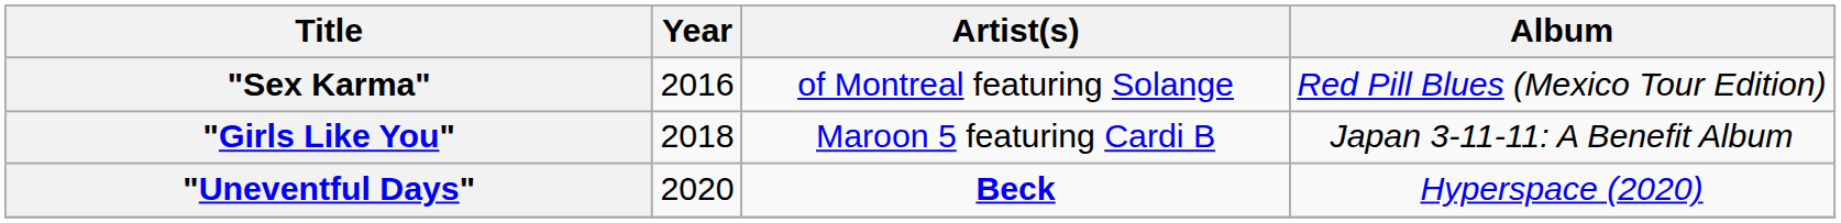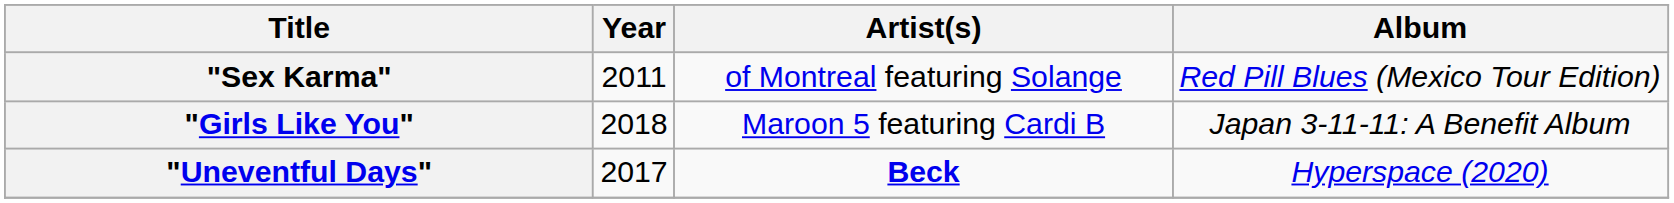 <table class="wikitable plainrowheaders" style="text-align:center;">
 <tr>
 <th scope="col" style="width:19em;">Title</th>
 <th scope="col" style="width:1em;">Year</th>
 <th scope="col" style="width:16em;">Artist(s)</th>
 <th scope="col">Album</th>
 </tr>
 <tr>
 <th scope="row">"Sex Karma"</th>
-<td>2016</td>
+<td>2011</td>
 <td><a href='#'>of Montreal</a> featuring <a href='#'>Solange</a></td>
 <td><em><a href='#'>Red Pill Blues</a> (Mexico Tour Edition)</em></td>
 </tr>
 <tr>
 <th scope="row">"<a href='#'>Girls Like You</a>"</th>
 <td>2018</td>
 <td><a href='#'>Maroon 5</a> featuring <a href='#'>Cardi B</a></td>
 <td><em>Japan 3-11-11: A Benefit Album</em></td>
 </tr>
 <tr>
 <th scope="row">"<a href='#'>Uneventful Days</a>"</th>
-<td>2020</td>
+<td>2017</td>
 <td><strong><a href='#'>Beck</a></strong></td>
 <td><em><a href='#'>Hyperspace (2020)</a></em></td>
 </tr>
 <tr>
 </tr>
 </table>
